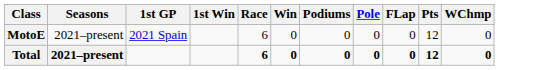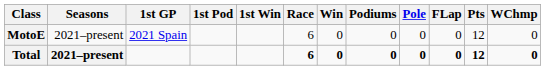 <table class="wikitable" style=text-align:right>
 <tr>
 <th>Class</th>
 <th>Seasons</th>
 <th>1st GP</th>
+<th>1st Pod</th>
 <th>1st Win</th>
 <th>Race</th>
 <th>Win</th>
 <th>Podiums</th>
 <th><a href='#'>Pole</a></th>
 <th>FLap</th>
 <th>Pts</th>
 <th>WChmp</th>
 </tr>
 <tr>
 <th>MotoE</th>
 <td>2021–present</td>
 <td align="left"><a href='#'>2021 Spain</a></td>
 <td align="left"></td>
+<td align="left"></td>
 <td>6</td>
 <td>0</td>
 <td>0</td>
 <td>0</td>
 <td>0</td>
 <td>12</td>
 <td>0</td>
 </tr>
 <tr>
 <th>Total</th>
 <th>2021–present</th>
 <td></td>
 <td></td>
+<td></td>
 <td><strong>6</strong></td>
 <td><strong>0</strong></td>
 <td><strong>0</strong></td>
 <td><strong>0</strong></td>
 <td><strong>0</strong></td>
 <td><strong>12</strong></td>
 <td><strong>0</strong></td>
 </tr>
 </table>
